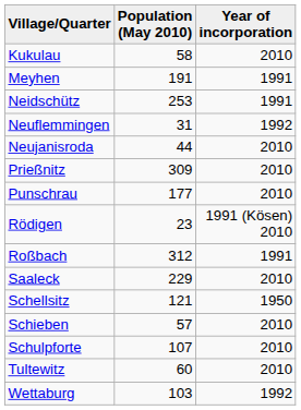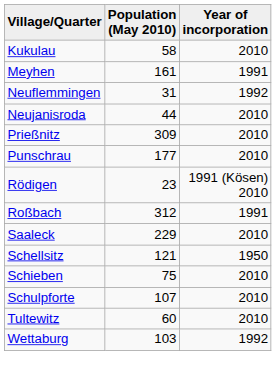 <table class="wikitable">
 <tr>
 <th style="background:#efefef; text-align:center;">Village/Quarter</th>
 <th style="background:#efefef; text-align:center;">Population<br>(May 2010)</th>
 <th style="background:#efefef; text-align:center;">Year of<br>incorporation</th>
 </tr>
 <tr>
 <td><a href='#'>Kukulau</a></td>
 <td align="right">58</td>
 <td align="right">2010</td>
 </tr>
 <tr>
 <td><a href='#'>Meyhen</a></td>
-<td align="right">191</td>
-<td align="right">1991</td>
-</tr>
-<tr>
-<td><a href='#'>Neidschütz</a></td>
-<td align="right">253</td>
+<td align="right">161</td>
 <td align="right">1991</td>
 </tr>
 <tr>
 <td><a href='#'>Neuflemmingen</a></td>
 <td align="right">31</td>
 <td align="right">1992</td>
 </tr>
 <tr>
 <td><a href='#'>Neujanisroda</a></td>
 <td align="right">44</td>
 <td align="right">2010</td>
 </tr>
 <tr>
 <td><a href='#'>Prießnitz</a></td>
 <td align="right">309</td>
 <td align="right">2010</td>
 </tr>
 <tr>
 <td><a href='#'>Punschrau</a></td>
 <td align="right">177</td>
 <td align="right">2010</td>
 </tr>
 <tr>
 <td><a href='#'>Rödigen</a></td>
 <td align="right">23</td>
 <td align="right">1991 (Kösen)<br>2010</td>
 </tr>
 <tr>
 <td><a href='#'>Roßbach</a></td>
 <td align="right">312</td>
 <td align="right">1991</td>
 </tr>
 <tr>
 <td><a href='#'>Saaleck</a></td>
 <td align="right">229</td>
 <td align="right">2010</td>
 </tr>
 <tr>
 <td><a href='#'>Schellsitz</a></td>
 <td align="right">121</td>
 <td align="right">1950</td>
 </tr>
 <tr>
 <td><a href='#'>Schieben</a></td>
-<td align="right">57</td>
+<td align="right">75</td>
 <td align="right">2010</td>
 </tr>
 <tr>
 <td><a href='#'>Schulpforte</a></td>
 <td align="right">107</td>
 <td align="right">2010</td>
 </tr>
 <tr>
 <td><a href='#'>Tultewitz</a></td>
 <td align="right">60</td>
 <td align="right">2010</td>
 </tr>
 <tr>
 <td><a href='#'>Wettaburg</a></td>
 <td align="right">103</td>
 <td align="right">1992</td>
 </tr>
 </table>
